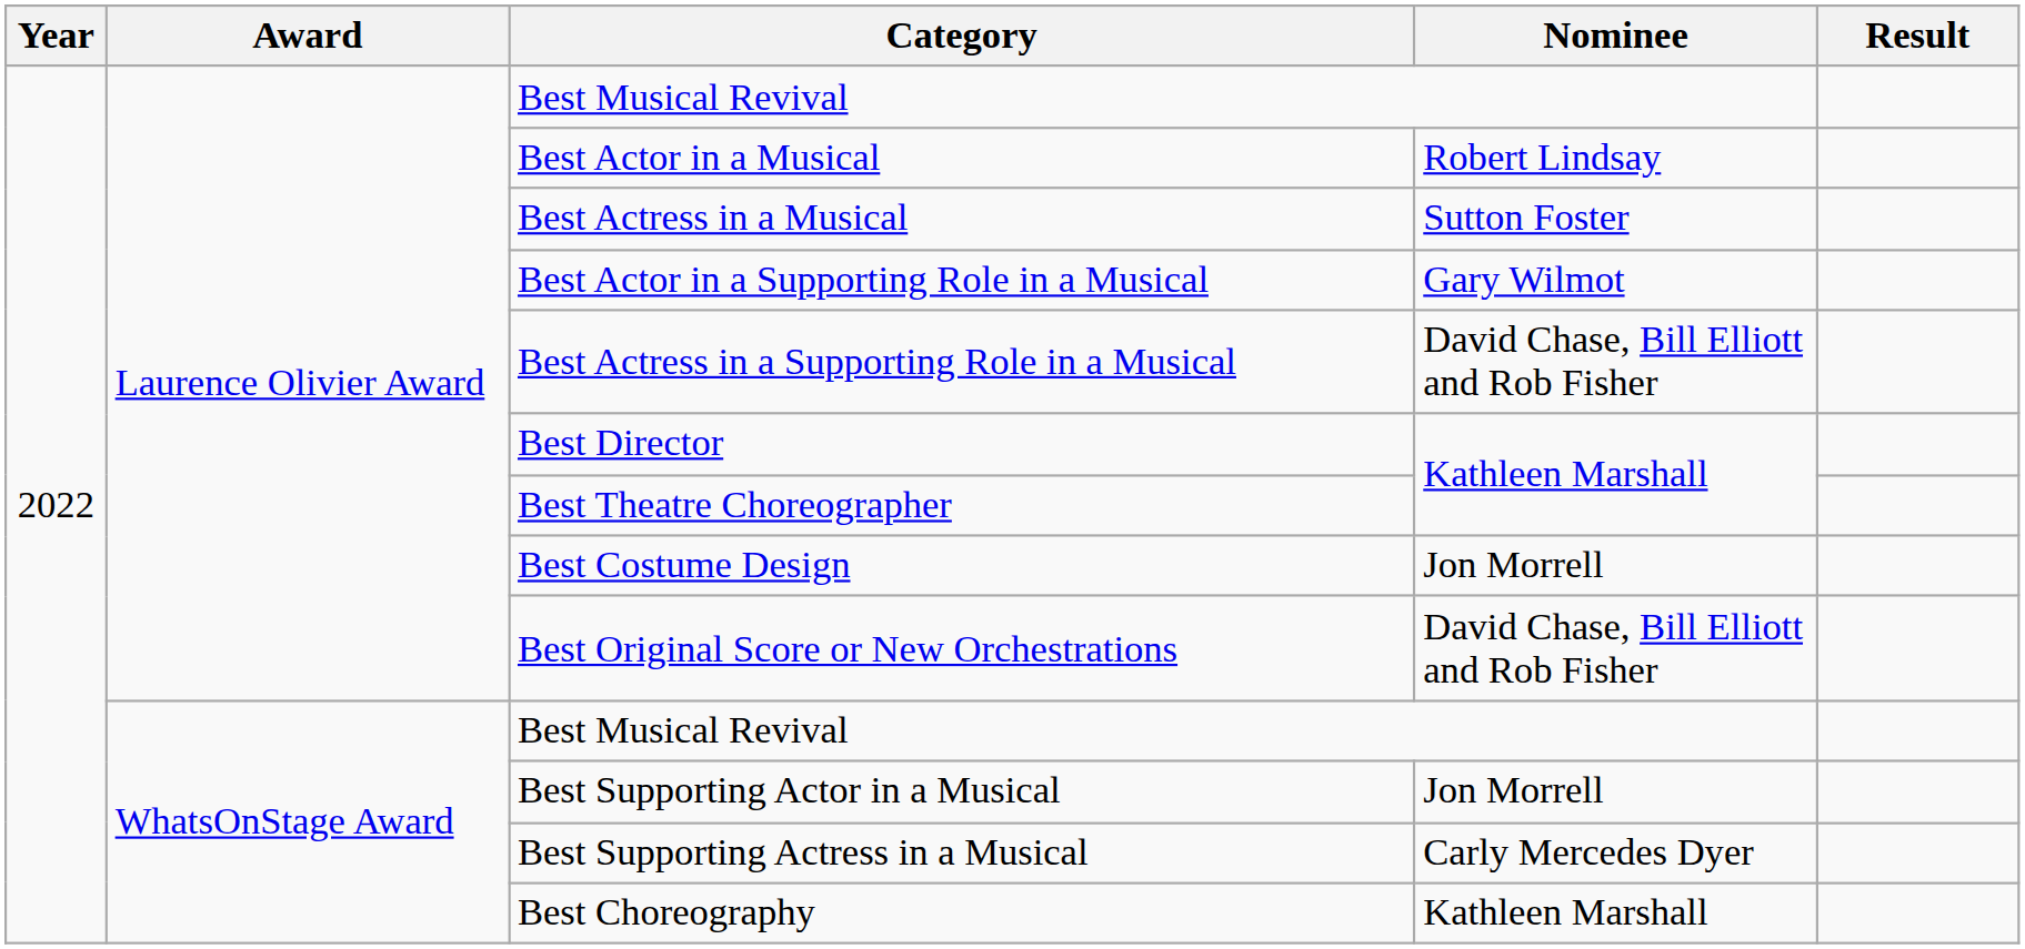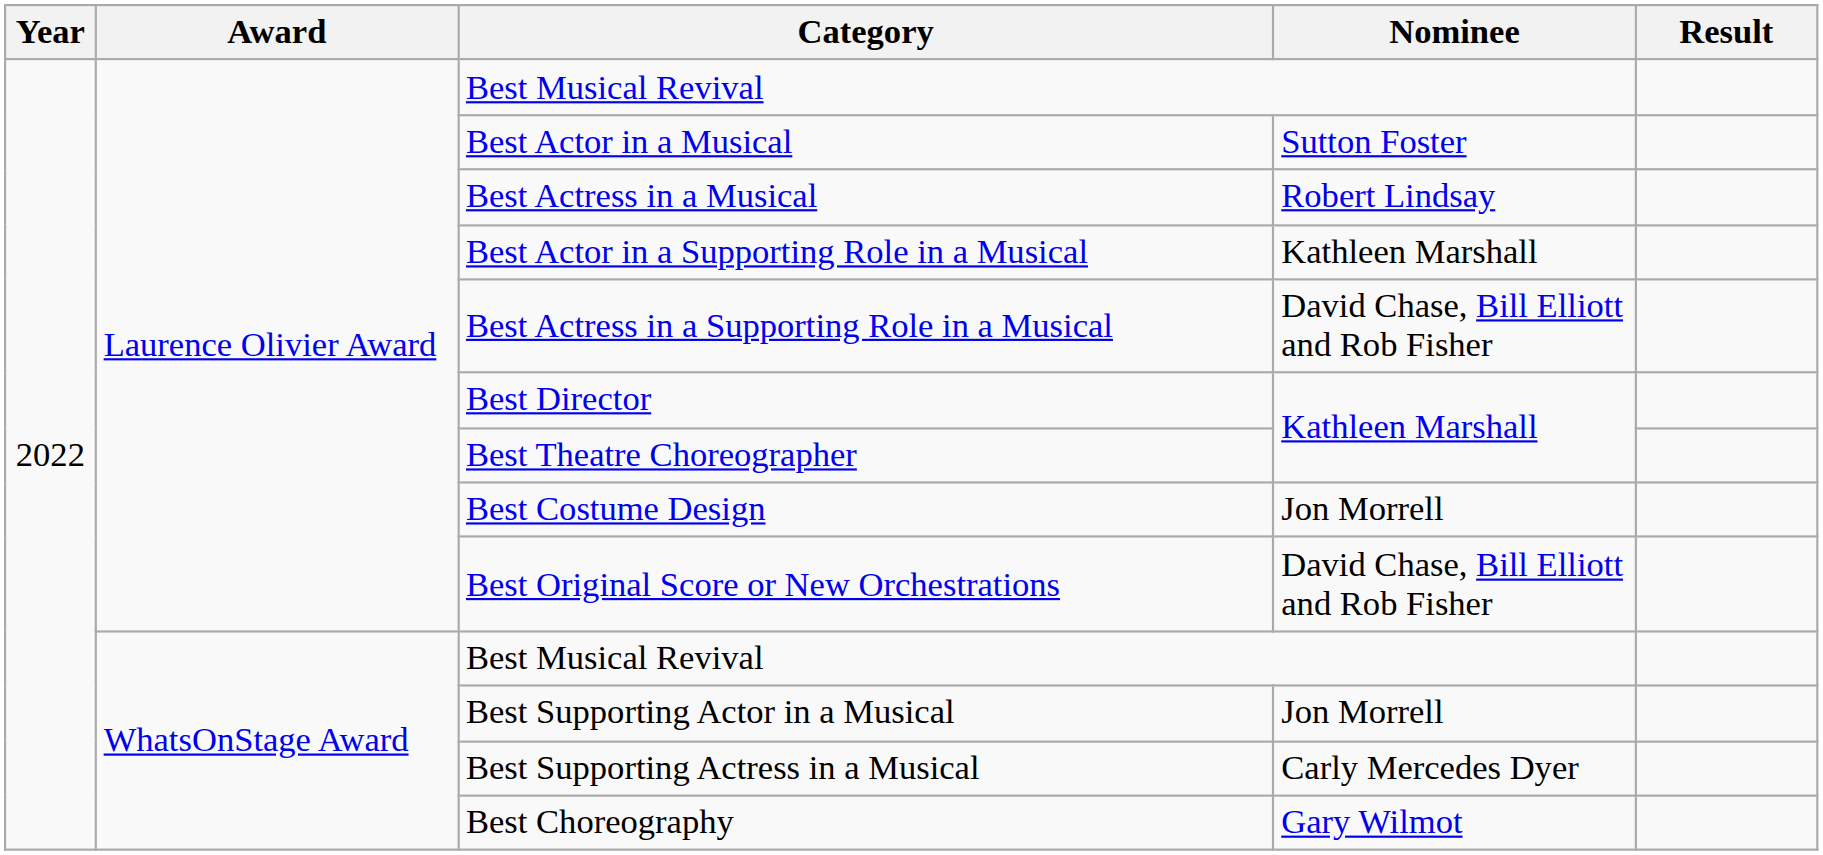 <table class="wikitable" width="95%">
 <tr>
 <th width="5%">Year</th>
 <th width="20%">Award</th>
 <th width="45%">Category</th>
 <th width="20%">Nominee</th>
 <th width="10%">Result</th>
 </tr>
 <tr>
 <td rowspan="13" align=center>2022</td>
 <td rowspan="9"><a href='#'>Laurence Olivier Award</a></td>
 <td colspan="2"><a href='#'>Best Musical Revival</a></td>
 <td></td>
 </tr>
 <tr>
 <td><a href='#'>Best Actor in a Musical</a></td>
+<td><a href='#'>Sutton Foster</a></td>
+<td></td>
+</tr>
+<tr>
+<td><a href='#'>Best Actress in a Musical</a></td>
 <td><a href='#'>Robert Lindsay</a></td>
 <td></td>
 </tr>
 <tr>
-<td><a href='#'>Best Actress in a Musical</a></td>
-<td><a href='#'>Sutton Foster</a></td>
-<td></td>
-</tr>
-<tr>
 <td><a href='#'>Best Actor in a Supporting Role in a Musical</a></td>
-<td><a href='#'>Gary Wilmot</a></td>
+<td>Kathleen Marshall</td>
 <td></td>
 </tr>
 <tr>
 <td><a href='#'>Best Actress in a Supporting Role in a Musical</a></td>
 <td>David Chase, <a href='#'>Bill Elliott</a> and Rob Fisher</td>
 <td></td>
 </tr>
 <tr>
 <td><a href='#'>Best Director</a></td>
 <td rowspan=2><a href='#'>Kathleen Marshall</a></td>
 <td></td>
 </tr>
 <tr>
 <td><a href='#'>Best Theatre Choreographer</a></td>
 <td></td>
 </tr>
 <tr>
 <td><a href='#'>Best Costume Design</a></td>
 <td>Jon Morrell</td>
 <td></td>
 </tr>
 <tr>
 <td><a href='#'>Best Original Score or New Orchestrations</a></td>
 <td>David Chase, <a href='#'>Bill Elliott</a> and Rob Fisher</td>
 <td></td>
 </tr>
 <tr>
 <td rowspan="4"><a href='#'>WhatsOnStage Award</a></td>
 <td colspan="2">Best Musical Revival</td>
 <td></td>
 </tr>
 <tr>
 <td>Best Supporting Actor in a Musical</td>
 <td>Jon Morrell</td>
 <td></td>
 </tr>
 <tr>
 <td>Best Supporting Actress in a Musical</td>
 <td>Carly Mercedes Dyer</td>
 <td></td>
 </tr>
 <tr>
 <td>Best Choreography</td>
-<td>Kathleen Marshall</td>
+<td><a href='#'>Gary Wilmot</a></td>
 <td></td>
 </tr>
 </table>
